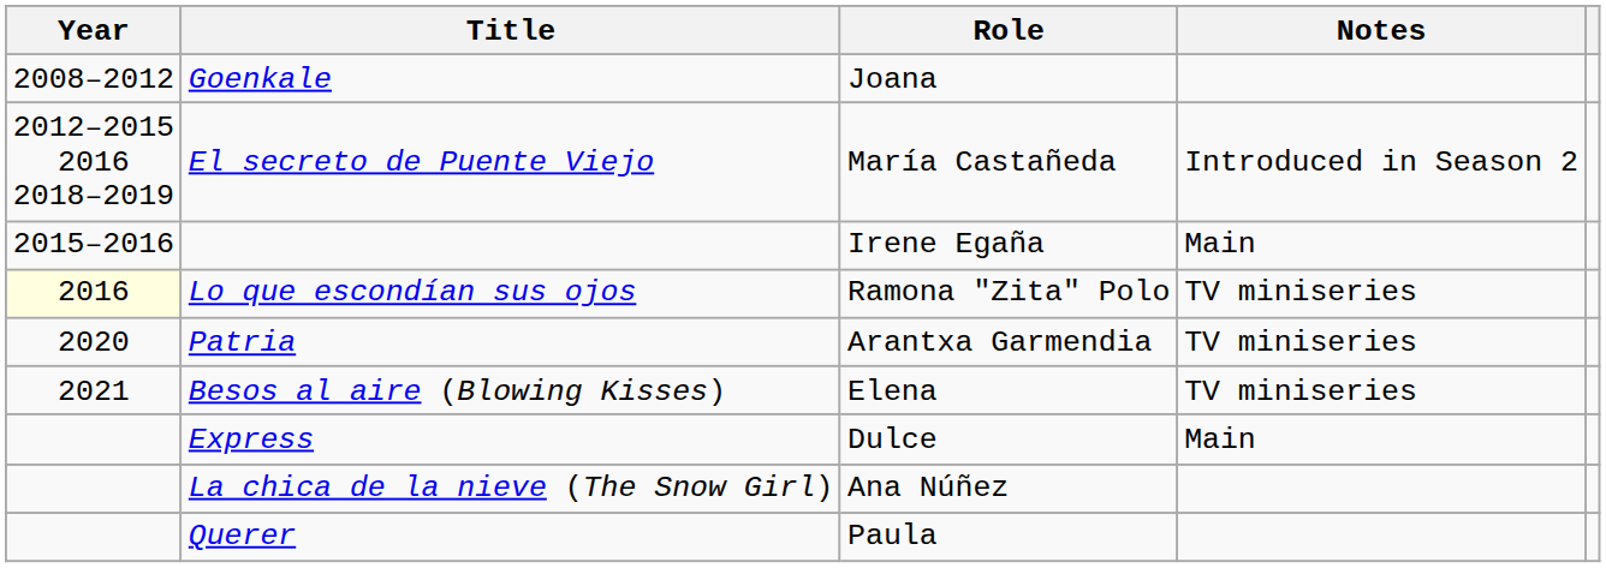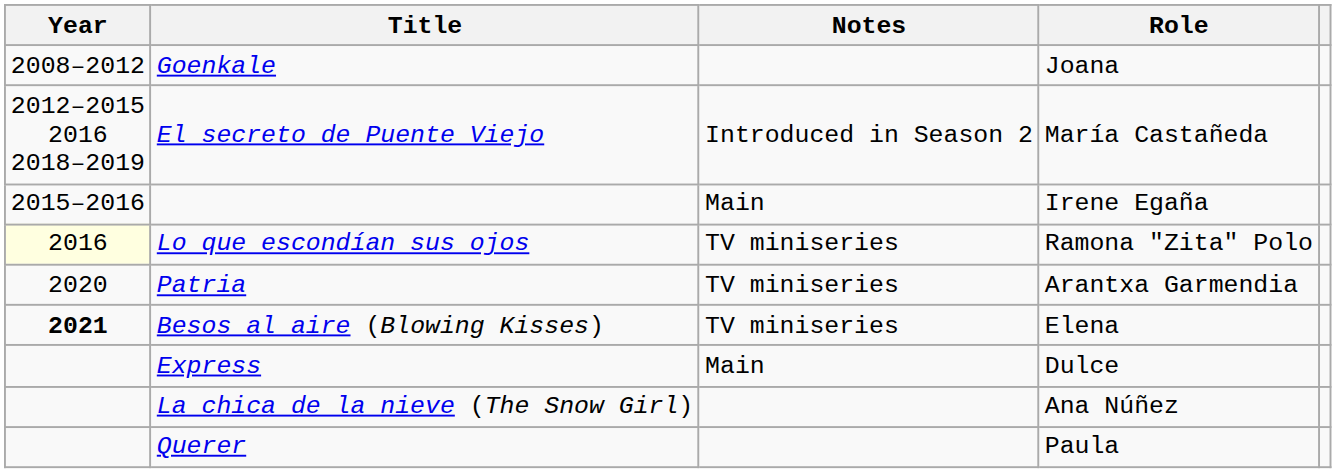 <table class="wikitable sortable">
 <tr>
 <th>Year</th>
 <th>Title</th>
+<th class="unsortable">Notes</th>
 <th>Role</th>
-<th class="unsortable">Notes</th>
 <th></th>
 </tr>
 <tr>
 <td align = "center">2008–2012</td>
 <td><em><a href='#'>Goenkale</a></em></td>
+<td></td>
 <td>Joana</td>
-<td></td>
 <td align = "center"></td>
 </tr>
 <tr>
 <td align = "center">2012–2015<br>2016<br>2018–2019</td>
 <td><em><a href='#'>El secreto de Puente Viejo</a></em></td>
+<td>Introduced in Season 2</td>
 <td>María Castañeda</td>
-<td>Introduced in Season 2</td>
 <td align = "center"></td>
 </tr>
 <tr>
 <td align = "center">2015–2016</td>
 <td><em></em></td>
+<td>Main</td>
 <td>Irene Egaña</td>
-<td>Main</td>
 <td align = "center"></td>
 </tr>
 <tr>
 <td align = "center" style="background: lightyellow;">2016</td>
 <td><em><a href='#'>Lo que escondían sus ojos</a></em></td>
+<td>TV miniseries</td>
 <td>Ramona "Zita" Polo</td>
-<td>TV miniseries</td>
 <td align = "center"></td>
 </tr>
 <tr>
 <td align = "center">2020</td>
 <td><em><a href='#'>Patria</a></em></td>
+<td>TV miniseries</td>
 <td>Arantxa Garmendia</td>
-<td>TV miniseries</td>
 <td align = "center"></td>
 </tr>
 <tr>
-<td align = "center">2021</td>
+<td align = "center"><strong>2021</strong></td>
 <td><em><a href='#'>Besos al aire</a></em> (<em>Blowing Kisses</em>)</td>
+<td>TV miniseries</td>
 <td>Elena</td>
-<td>TV miniseries</td>
 <td align = "center"></td>
 </tr>
 <tr>
 <td></td>
 <td><em><a href='#'>Express</a></em></td>
+<td>Main</td>
 <td>Dulce</td>
-<td>Main</td>
 <td></td>
 </tr>
 <tr>
 <td></td>
 <td><em><a href='#'>La chica de la nieve</a></em> (<em>The Snow Girl</em>)</td>
+<td></td>
 <td>Ana Núñez</td>
-<td></td>
 <td></td>
 </tr>
 <tr>
 <td></td>
 <td><em><a href='#'>Querer</a></em></td>
+<td></td>
 <td>Paula</td>
-<td></td>
 <td></td>
 </tr>
 </table>
